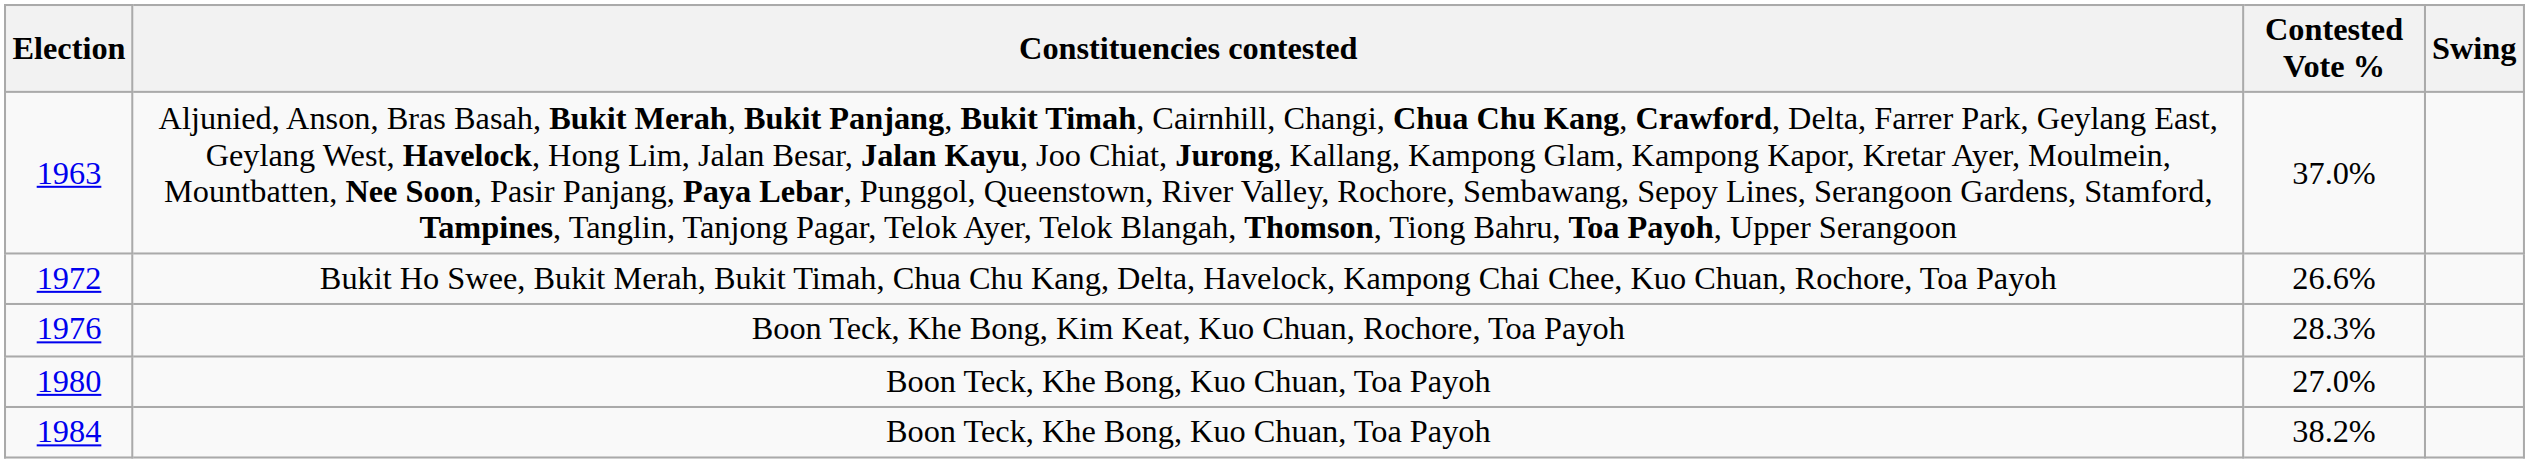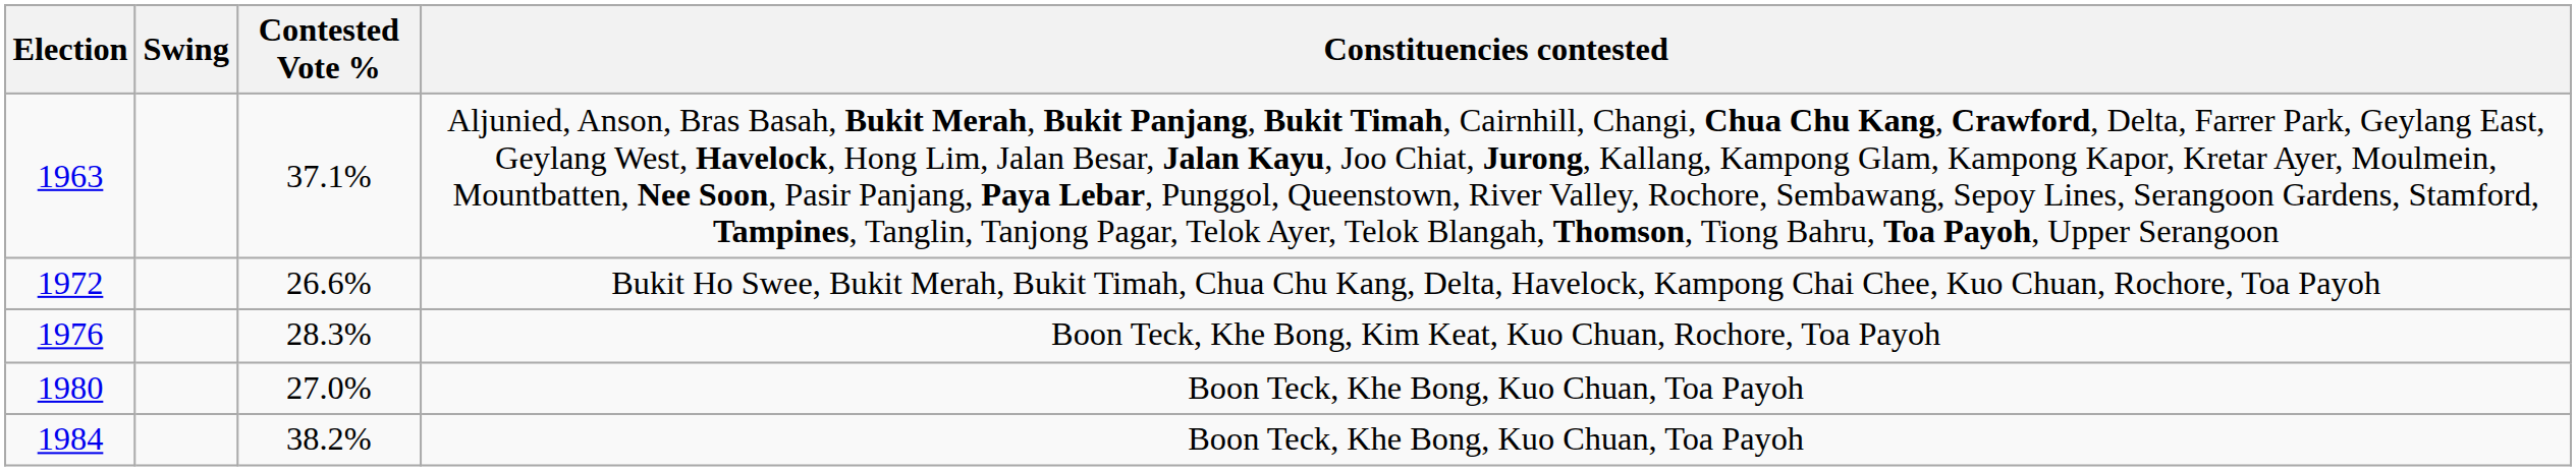 <table class="wikitable" style="text-align: center">
 <tr>
 <th>Election</th>
+<th>Swing</th>
+<th>Contested Vote %</th>
 <th>Constituencies contested</th>
-<th>Contested Vote %</th>
-<th>Swing</th>
 </tr>
 <tr>
 <td><a href='#'>1963</a></td>
+<td></td>
+<td> 37.1%</td>
 <td>Aljunied, Anson, Bras Basah, <strong>Bukit Merah</strong>, <strong>Bukit Panjang</strong>, <strong>Bukit Timah</strong>, Cairnhill, Changi, <strong>Chua Chu Kang</strong>, <strong>Crawford</strong>, Delta, Farrer Park, Geylang East, Geylang West, <strong>Havelock</strong>, Hong Lim, Jalan Besar, <strong>Jalan Kayu</strong>, Joo Chiat, <strong>Jurong</strong>, Kallang, Kampong Glam, Kampong Kapor, Kretar Ayer, Moulmein, Mountbatten, <strong>Nee Soon</strong>, Pasir Panjang, <strong>Paya Lebar</strong>, Punggol, Queenstown,  River Valley, Rochore, Sembawang, Sepoy Lines, Serangoon Gardens, Stamford, <strong>Tampines</strong>, Tanglin, Tanjong Pagar, Telok Ayer, Telok Blangah, <strong>Thomson</strong>, Tiong Bahru, <strong>Toa Payoh</strong>, Upper Serangoon</td>
-<td> 37.0%</td>
-<td></td>
 </tr>
 <tr>
 <td><a href='#'>1972</a></td>
+<td></td>
+<td>26.6%</td>
 <td>Bukit Ho Swee, Bukit Merah, Bukit Timah, Chua Chu Kang, Delta, Havelock, Kampong Chai Chee, Kuo Chuan, Rochore, Toa Payoh</td>
-<td>26.6%</td>
-<td></td>
 </tr>
 <tr>
 <td><a href='#'>1976</a></td>
+<td></td>
+<td>28.3%</td>
 <td>Boon Teck, Khe Bong, Kim Keat, Kuo Chuan, Rochore, Toa Payoh</td>
-<td>28.3%</td>
-<td></td>
 </tr>
 <tr>
 <td><a href='#'>1980</a></td>
+<td></td>
+<td>27.0%</td>
 <td>Boon Teck, Khe Bong, Kuo Chuan, Toa Payoh</td>
-<td>27.0%</td>
-<td></td>
 </tr>
 <tr>
 <td><a href='#'>1984</a></td>
+<td></td>
+<td>38.2%</td>
 <td>Boon Teck, Khe Bong, Kuo Chuan, Toa Payoh</td>
-<td>38.2%</td>
-<td></td>
 </tr>
 </table>
